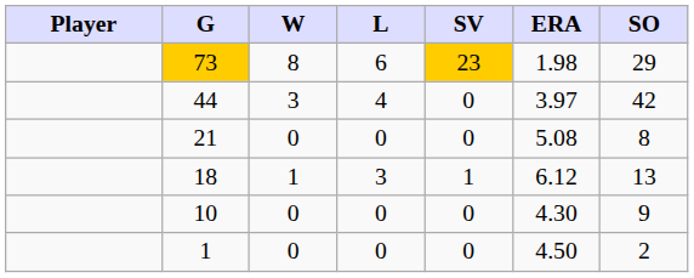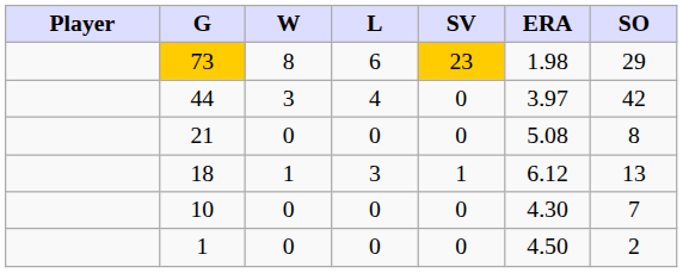 <table class="wikitable sortable">
 <tr>
 <th style="background:#ddf; width:16%;">Player</th>
 <th style="background:#ddf; width:9%;">G</th>
 <th style="background:#ddf; width:9%;">W</th>
 <th style="background:#ddf; width:9%;">L</th>
 <th style="background:#ddf; width:9%;">SV</th>
 <th style="background:#ddf; width:9%;">ERA</th>
 <th style="background:#ddf; width:9%;">SO</th>
 </tr>
 <tr style="text-align:center;">
 <td></td>
 <td style="background:#fc0;">73</td>
 <td>8</td>
 <td>6</td>
 <td style="background:#fc0;">23</td>
 <td>1.98</td>
 <td>29</td>
 </tr>
 <tr style="text-align:center;">
 <td></td>
 <td>44</td>
 <td>3</td>
 <td>4</td>
 <td>0</td>
 <td>3.97</td>
 <td>42</td>
 </tr>
 <tr style="text-align:center;">
 <td></td>
 <td>21</td>
 <td>0</td>
 <td>0</td>
 <td>0</td>
 <td>5.08</td>
 <td>8</td>
 </tr>
 <tr style="text-align:center;">
 <td></td>
 <td>18</td>
 <td>1</td>
 <td>3</td>
 <td>1</td>
 <td>6.12</td>
 <td>13</td>
 </tr>
 <tr style="text-align:center;">
 <td></td>
 <td>10</td>
 <td>0</td>
 <td>0</td>
 <td>0</td>
 <td>4.30</td>
-<td>9</td>
+<td>7</td>
 </tr>
 <tr style="text-align:center;">
 <td></td>
 <td>1</td>
 <td>0</td>
 <td>0</td>
 <td>0</td>
 <td>4.50</td>
 <td>2</td>
 </tr>
 </table>
